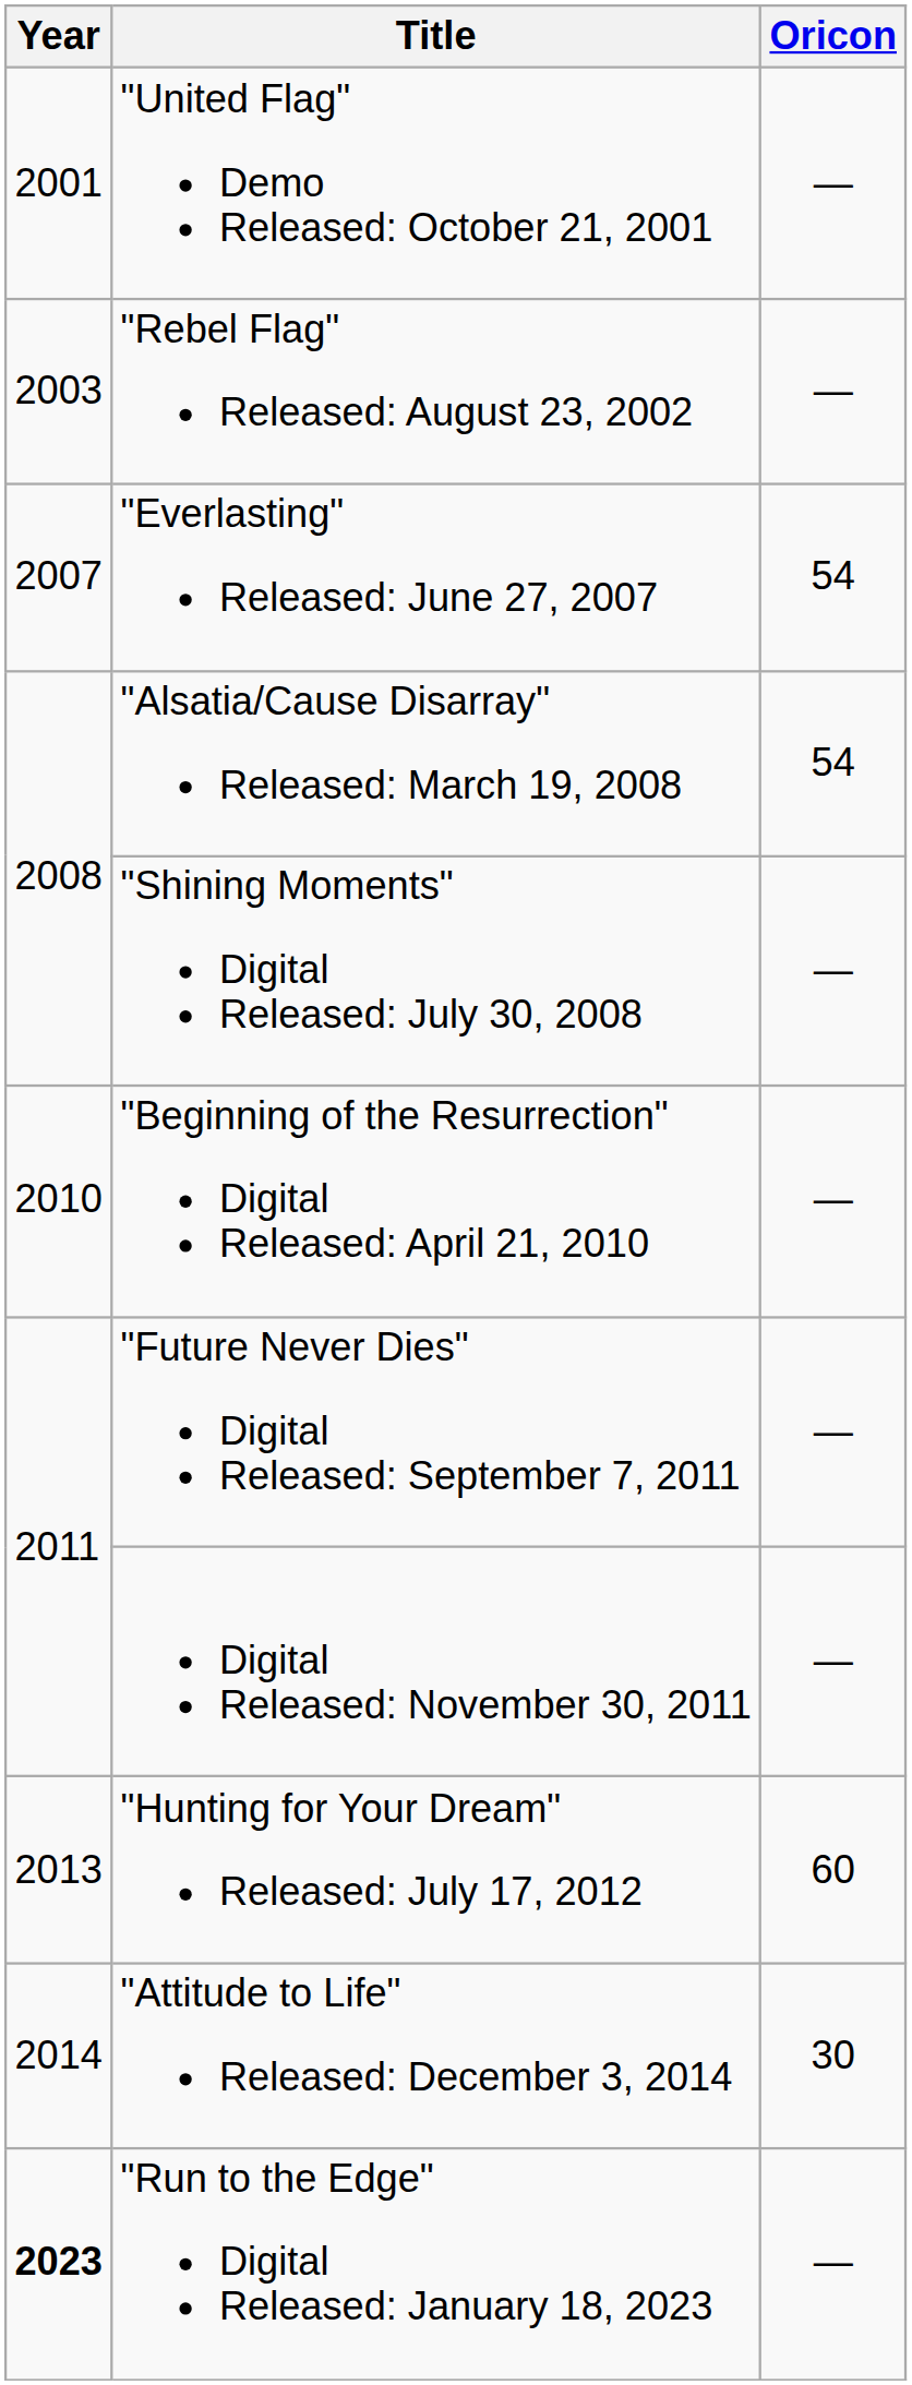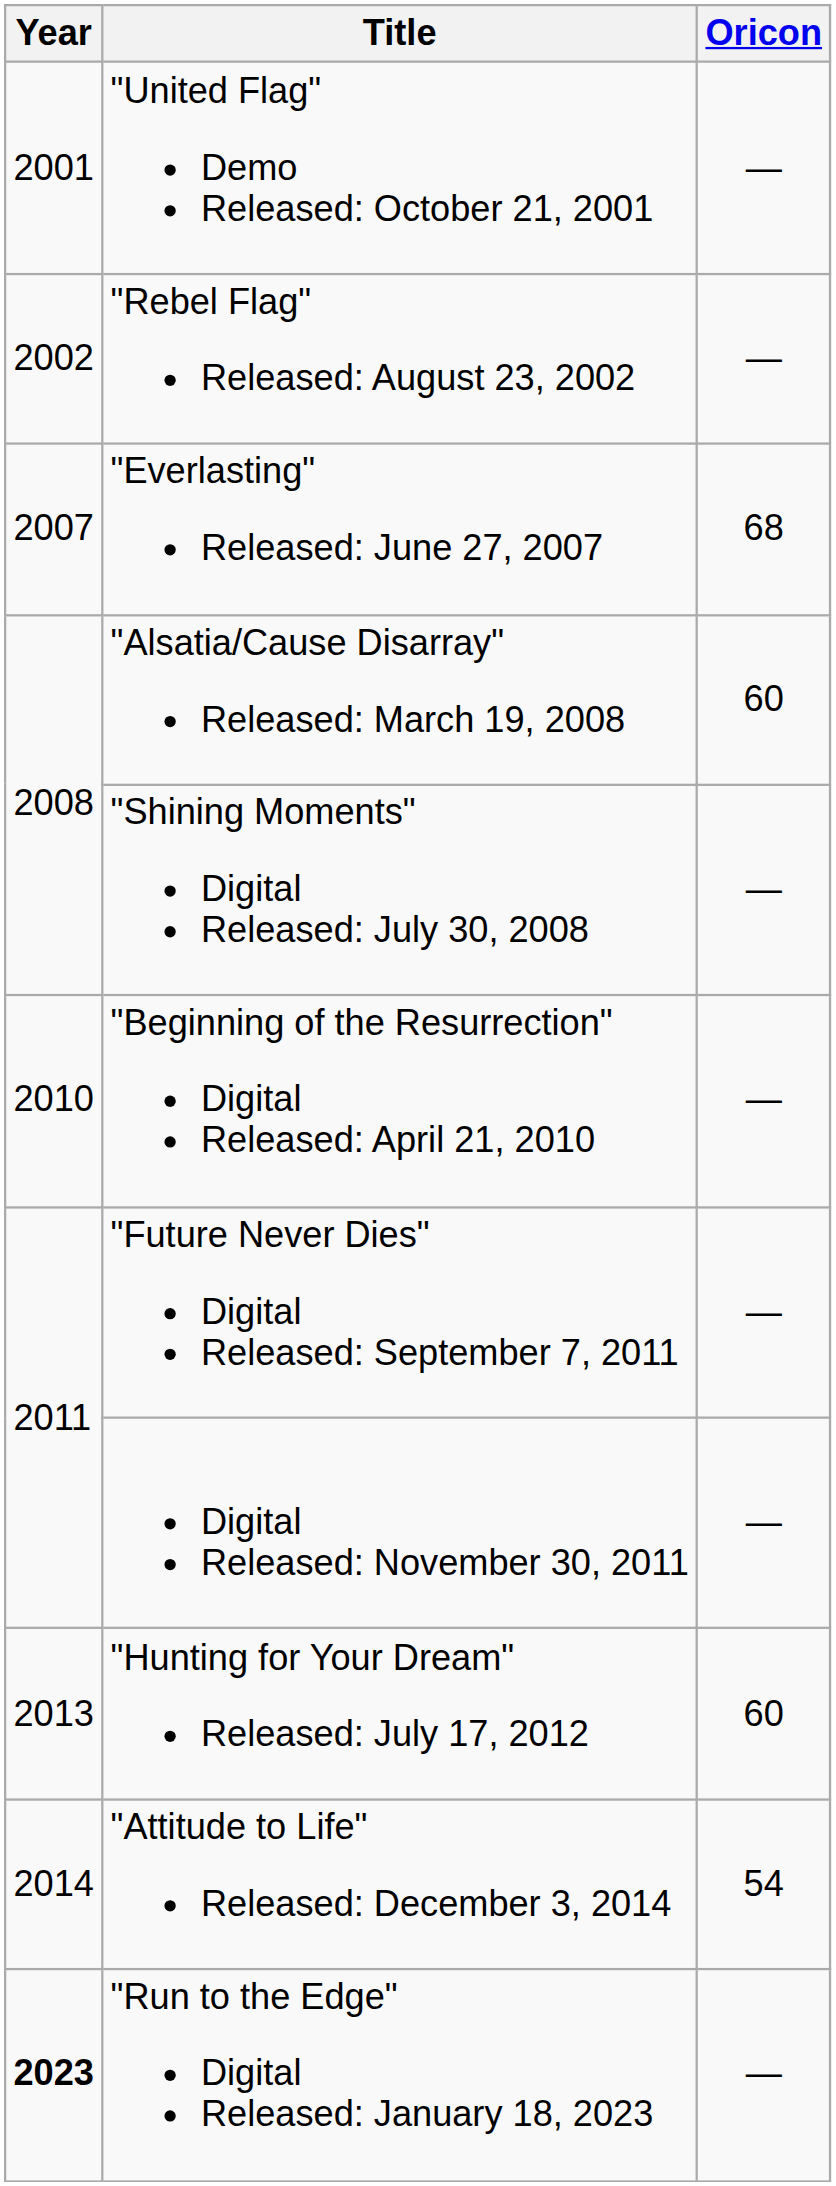 <table class="wikitable">
 <tr>
 <th>Year</th>
 <th>Title</th>
 <th><a href='#'>Oricon</a></th>
 </tr>
 <tr>
 <td>2001</td>
 <td>"United Flag"<br><ul><li>Demo</li><li>Released: October 21, 2001</li></ul></td>
 <td align="center">—</td>
 </tr>
 <tr>
-<td>2003</td>
+<td>2002</td>
 <td>"Rebel Flag"<br><ul><li>Released: August 23, 2002</li></ul></td>
 <td align="center">—</td>
 </tr>
 <tr>
 <td>2007</td>
 <td>"Everlasting"<br><ul><li>Released: June 27, 2007</li></ul></td>
-<td align="center">54</td>
+<td align="center">68</td>
 </tr>
 <tr>
 <td rowspan="2">2008</td>
 <td>"Alsatia/Cause Disarray"<br><ul><li>Released: March 19, 2008</li></ul></td>
-<td align="center">54</td>
+<td align="center">60</td>
 </tr>
 <tr>
 <td>"Shining Moments"<br><ul><li>Digital</li><li>Released: July 30, 2008</li></ul></td>
 <td align="center">—</td>
 </tr>
 <tr>
 <td>2010</td>
 <td>"Beginning of the Resurrection"<br><ul><li>Digital</li><li>Released: April 21, 2010</li></ul></td>
 <td align="center">—</td>
 </tr>
 <tr>
 <td rowspan="2">2011</td>
 <td>"Future Never Dies"<br><ul><li>Digital</li><li>Released: September 7, 2011</li></ul></td>
 <td align="center">—</td>
 </tr>
 <tr>
 <td><br><ul><li>Digital</li><li>Released: November 30, 2011</li></ul></td>
 <td align="center">—</td>
 </tr>
 <tr>
 <td>2013</td>
 <td>"Hunting for Your Dream"<br><ul><li>Released: July 17, 2012</li></ul></td>
 <td align="center">60</td>
 </tr>
 <tr>
 <td>2014</td>
 <td>"Attitude to Life"<br><ul><li>Released: December 3, 2014</li></ul></td>
-<td align="center">30</td>
+<td align="center">54</td>
 </tr>
 <tr>
 <td><strong>2023</strong></td>
 <td>"Run to the Edge"<br><ul><li>Digital</li><li>Released: January 18, 2023</li></ul></td>
 <td align="center">—</td>
 </tr>
 </table>
